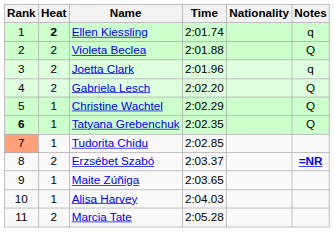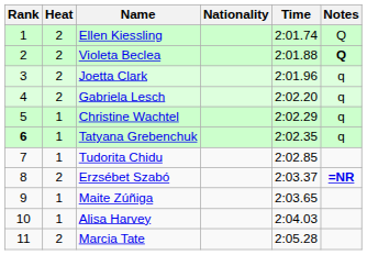 <table class="wikitable sortable" style="text-align:center">
 <tr>
 <th>Rank</th>
 <th>Heat</th>
 <th>Name</th>
+<th>Nationality</th>
 <th>Time</th>
-<th>Nationality</th>
 <th>Notes</th>
 </tr>
 <tr bgcolor=ccffcc>
 <td>1</td>
-<td><strong>2</strong></td>
+<td>2</td>
 <td align="left"><a href='#'>Ellen Kiessling</a></td>
+<td align=left></td>
 <td>2:01.74</td>
-<td align=left></td>
-<td>q</td>
+<td>Q</td>
 </tr>
 <tr bgcolor=ccffcc>
 <td>2</td>
 <td>2</td>
 <td align="left"><a href='#'>Violeta Beclea</a></td>
+<td align=left></td>
 <td>2:01.88</td>
-<td align=left></td>
-<td>Q</td>
+<td><strong>Q</strong></td>
 </tr>
 <tr bgcolor=ddffdd>
 <td>3</td>
 <td>2</td>
 <td align="left"><a href='#'>Joetta Clark</a></td>
+<td align=left></td>
 <td>2:01.96</td>
-<td align=left></td>
 <td>q</td>
 </tr>
 <tr bgcolor=ddffdd>
 <td>4</td>
 <td>2</td>
 <td align="left"><a href='#'>Gabriela Lesch</a></td>
+<td align=left></td>
 <td>2:02.20</td>
-<td align=left></td>
-<td>Q</td>
+<td>q</td>
 </tr>
 <tr bgcolor=ccffcc>
 <td>5</td>
 <td>1</td>
 <td align="left"><a href='#'>Christine Wachtel</a></td>
+<td align=left></td>
 <td>2:02.29</td>
-<td align=left></td>
-<td>Q</td>
+<td>q</td>
 </tr>
 <tr bgcolor=ccffcc>
 <td><strong>6</strong></td>
 <td>1</td>
 <td align="left"><a href='#'>Tatyana Grebenchuk</a></td>
+<td align=left></td>
 <td>2:02.35</td>
-<td align=left></td>
-<td>Q</td>
+<td>q</td>
 </tr>
 <tr>
-<td style="background: lightsalmon;">7</td>
+<td>7</td>
 <td>1</td>
 <td align="left"><a href='#'>Tudorita Chidu</a></td>
+<td align=left></td>
 <td>2:02.85</td>
-<td align=left></td>
 <td></td>
 </tr>
 <tr>
 <td>8</td>
 <td>2</td>
 <td align="left"><a href='#'>Erzsébet Szabó</a></td>
+<td align=left></td>
 <td>2:03.37</td>
-<td align=left></td>
 <td><strong><a href='#'>=NR</a></strong></td>
 </tr>
 <tr>
 <td>9</td>
 <td>1</td>
 <td align="left"><a href='#'>Maite Zúñiga</a></td>
+<td align=left></td>
 <td>2:03.65</td>
-<td align=left></td>
 <td></td>
 </tr>
 <tr>
 <td>10</td>
 <td>1</td>
 <td align="left"><a href='#'>Alisa Harvey</a></td>
+<td align=left></td>
 <td>2:04.03</td>
-<td align=left></td>
 <td></td>
 </tr>
 <tr>
 <td>11</td>
 <td>2</td>
 <td align="left"><a href='#'>Marcia Tate</a></td>
+<td align=left></td>
 <td>2:05.28</td>
-<td align=left></td>
 <td></td>
 </tr>
 </table>
